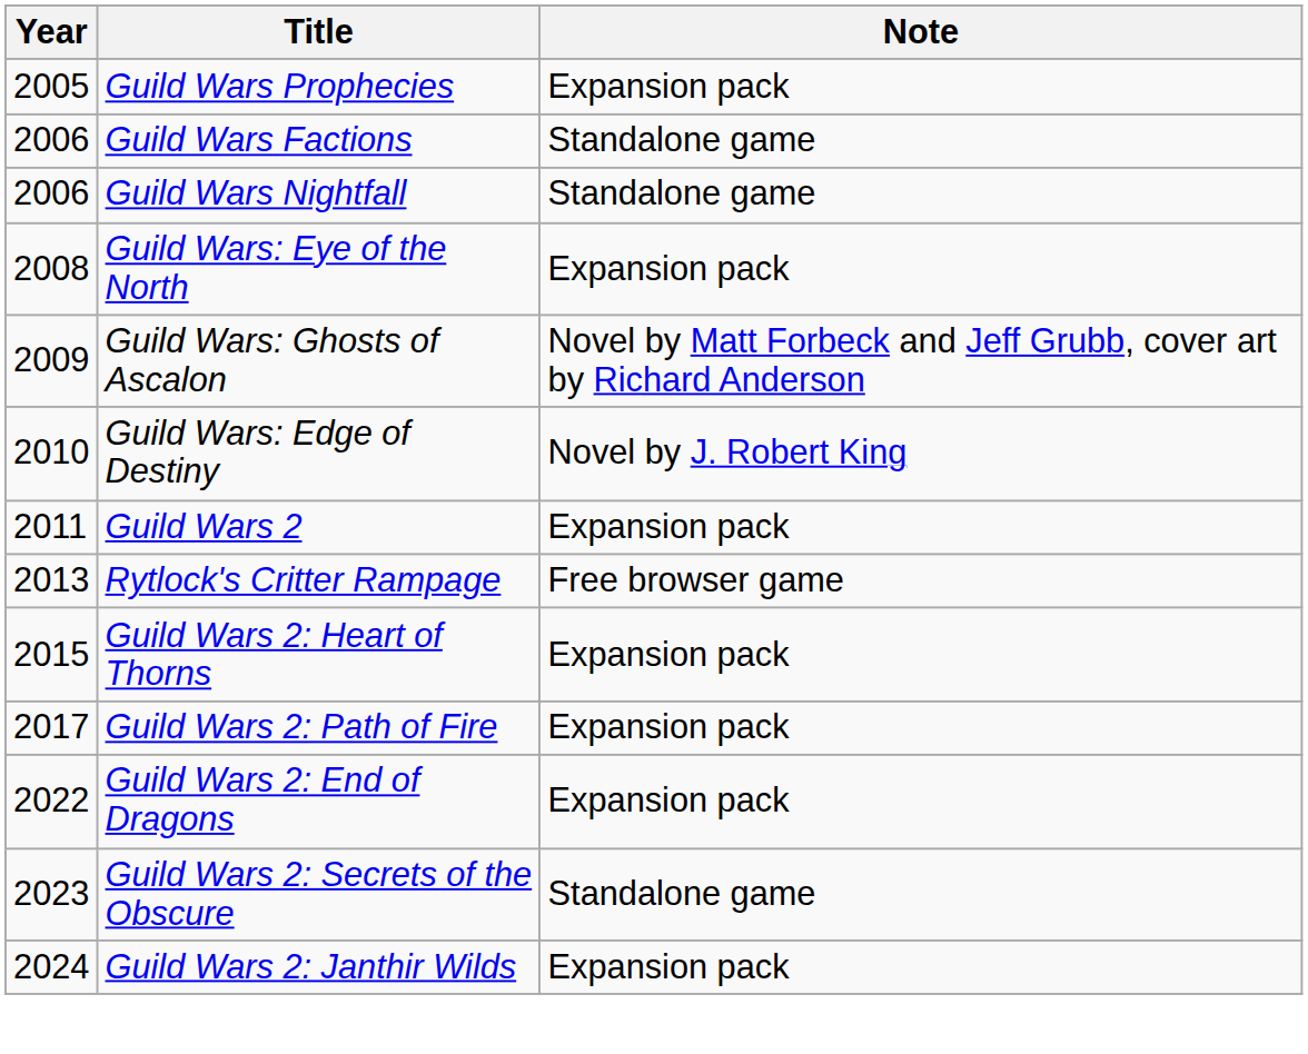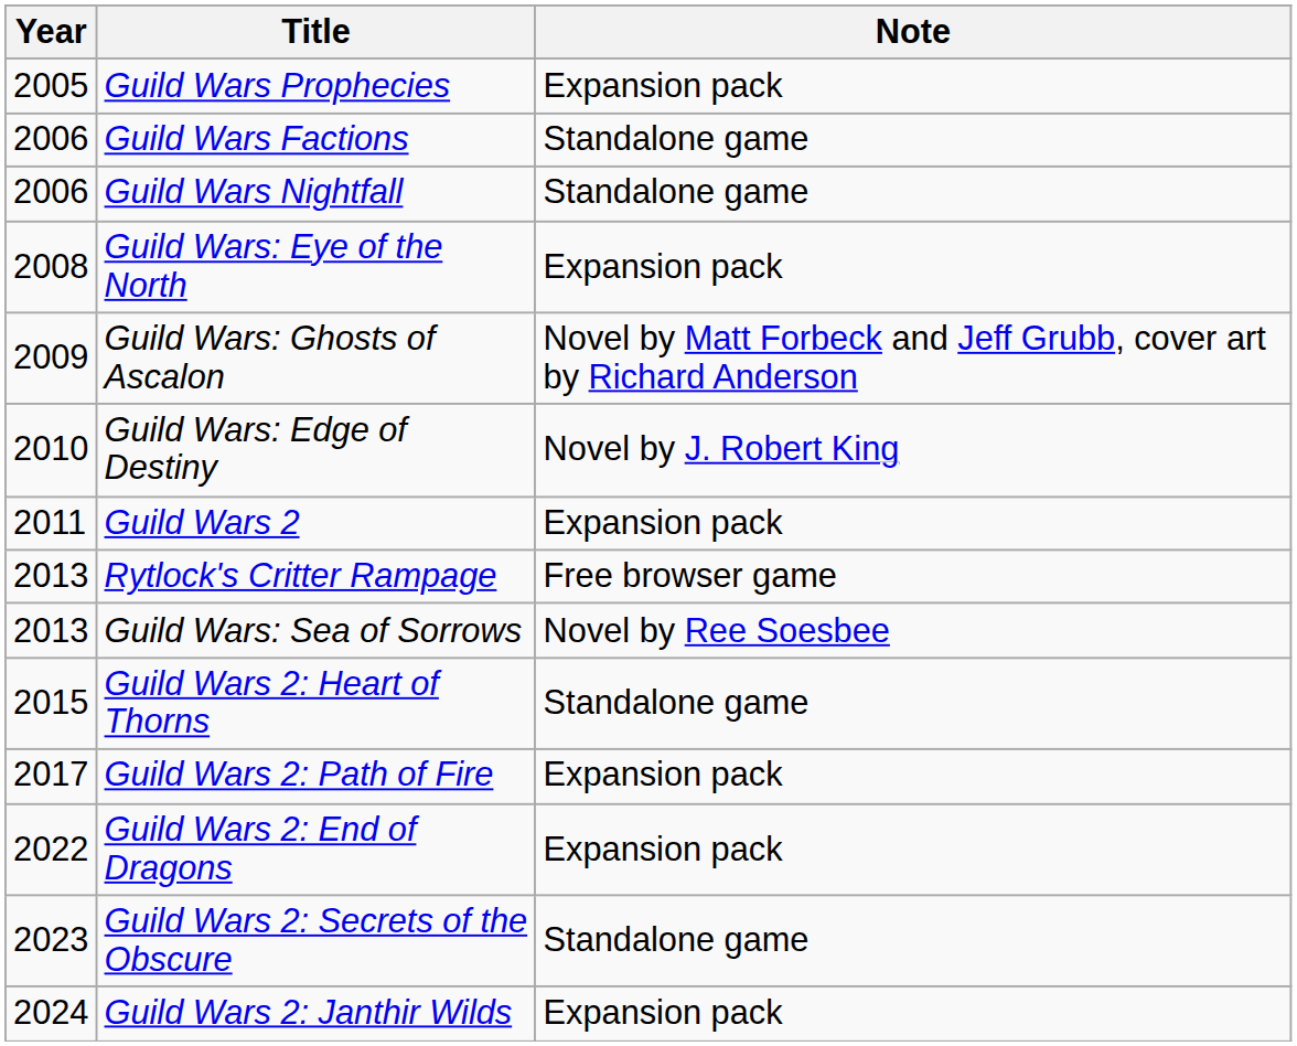 <table class="wikitable">
 <tr>
 <th>Year</th>
 <th>Title</th>
 <th>Note</th>
 </tr>
 <tr>
 <td>2005</td>
 <td><em><a href='#'>Guild Wars Prophecies</a></em></td>
 <td>Expansion pack</td>
 </tr>
 <tr>
 <td>2006</td>
 <td><em><a href='#'>Guild Wars Factions</a></em></td>
 <td>Standalone game</td>
 </tr>
 <tr>
 <td>2006</td>
 <td><em><a href='#'>Guild Wars Nightfall</a></em></td>
 <td>Standalone game</td>
 </tr>
 <tr>
 <td>2008</td>
 <td><em><a href='#'>Guild Wars: Eye of the North</a></em></td>
 <td>Expansion pack</td>
 </tr>
 <tr>
 <td>2009</td>
 <td><em>Guild Wars: Ghosts of Ascalon</em></td>
 <td>Novel by <a href='#'>Matt Forbeck</a> and <a href='#'>Jeff Grubb</a>, cover art by <a href='#'>Richard Anderson</a></td>
 </tr>
 <tr>
 <td>2010</td>
 <td><em>Guild Wars: Edge of Destiny</em></td>
 <td>Novel by <a href='#'>J. Robert King</a></td>
 </tr>
 <tr>
 <td>2011</td>
 <td><em><a href='#'>Guild Wars 2</a></em></td>
 <td>Expansion pack</td>
 </tr>
 <tr>
 <td>2013</td>
 <td><em><a href='#'>Rytlock's Critter Rampage</a></em></td>
 <td>Free browser game</td>
 </tr>
 <tr>
+<td>2013</td>
+<td><em>Guild Wars: Sea of Sorrows</em></td>
+<td>Novel by <a href='#'>Ree Soesbee</a></td>
+</tr>
+<tr>
 <td>2015</td>
 <td><em><a href='#'>Guild Wars 2: Heart of Thorns</a></em></td>
-<td>Expansion pack</td>
+<td>Standalone game</td>
 </tr>
 <tr>
 <td>2017</td>
 <td><em><a href='#'>Guild Wars 2: Path of Fire</a></em></td>
 <td>Expansion pack</td>
 </tr>
 <tr>
 <td>2022</td>
 <td><em><a href='#'>Guild Wars 2: End of Dragons</a></em></td>
 <td>Expansion pack</td>
 </tr>
 <tr>
 <td>2023</td>
 <td><em><a href='#'>Guild Wars 2: Secrets of the Obscure</a></em></td>
 <td>Standalone game</td>
 </tr>
 <tr>
 <td>2024</td>
 <td><em><a href='#'>Guild Wars 2: Janthir Wilds</a></em></td>
 <td>Expansion pack</td>
 </tr>
 </table>
